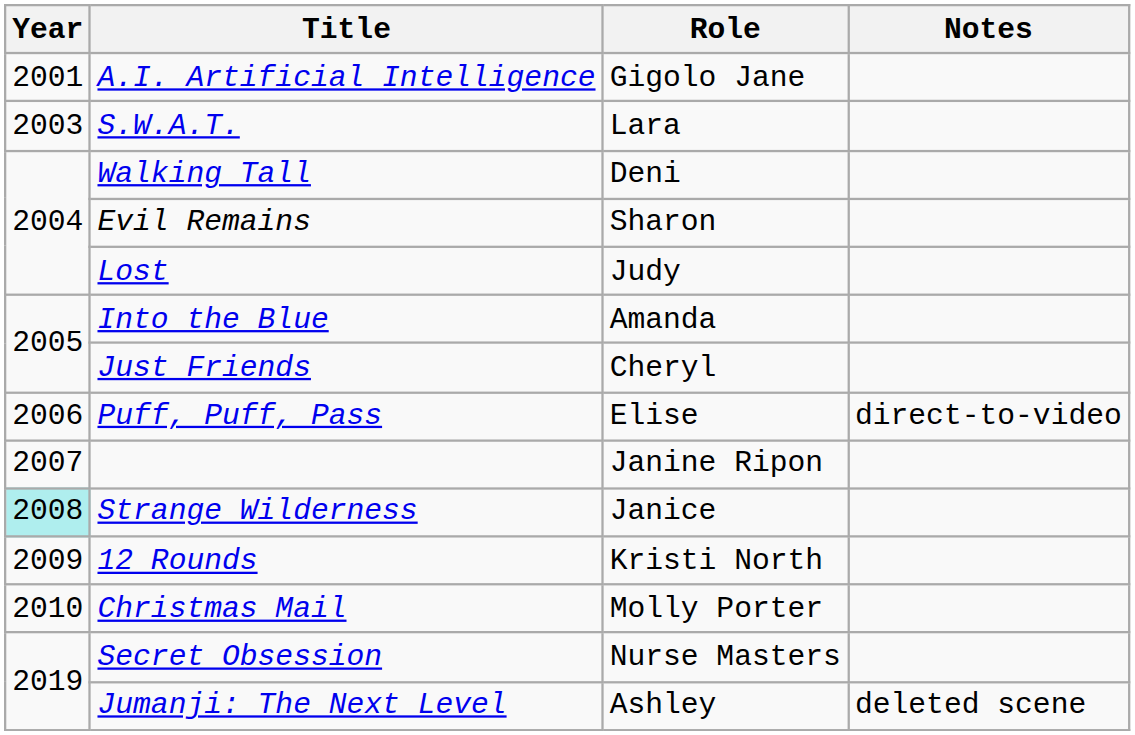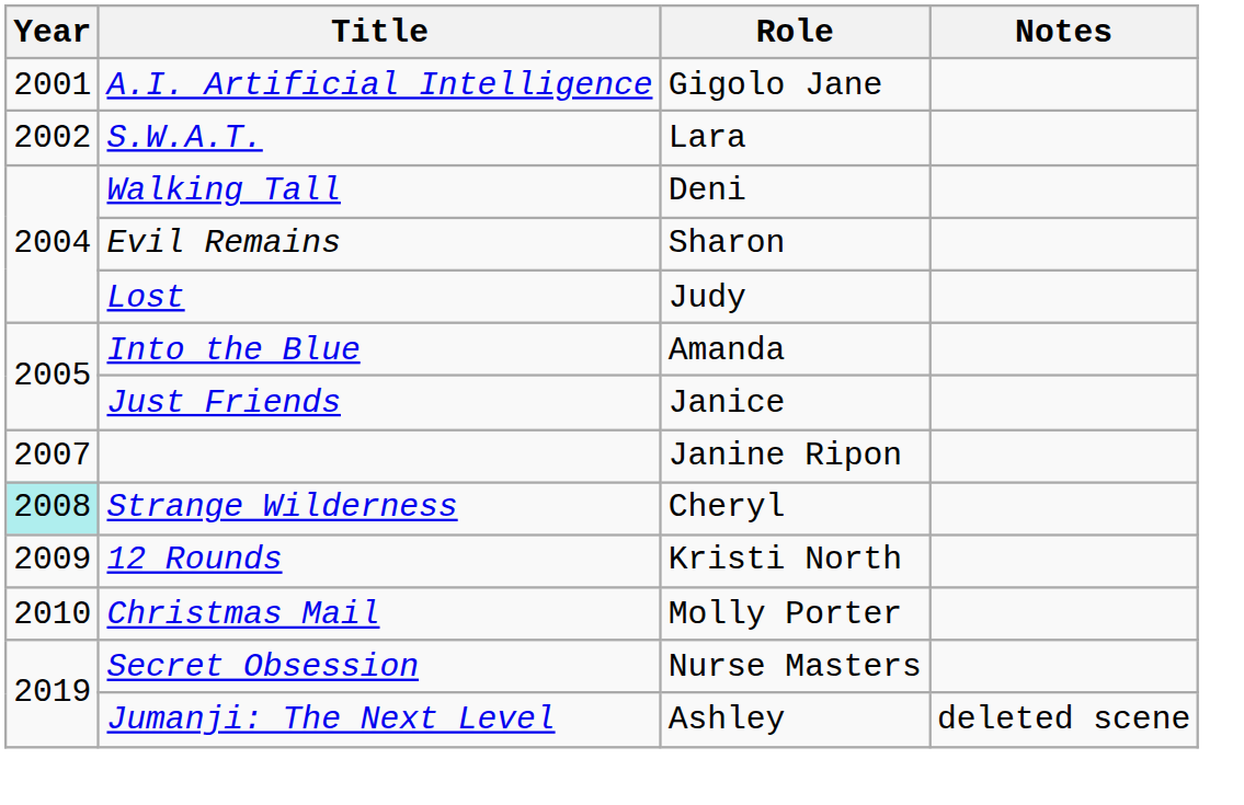 <table class="wikitable sortable">
 <tr>
 <th>Year</th>
 <th>Title</th>
 <th>Role</th>
 <th class="unsortable">Notes</th>
 </tr>
 <tr>
 <td>2001</td>
 <td><em><a href='#'>A.I. Artificial Intelligence</a></em></td>
 <td>Gigolo Jane</td>
 <td></td>
 </tr>
 <tr>
-<td>2003</td>
+<td>2002</td>
 <td><em><a href='#'>S.W.A.T.</a></em></td>
 <td>Lara</td>
 <td></td>
 </tr>
 <tr>
 <td rowspan=3>2004</td>
 <td><em><a href='#'>Walking Tall</a></em></td>
 <td>Deni</td>
 <td></td>
 </tr>
 <tr>
 <td><em>Evil Remains</em></td>
 <td>Sharon</td>
 <td></td>
 </tr>
 <tr>
 <td><em><a href='#'>Lost</a></em></td>
 <td>Judy</td>
 <td></td>
 </tr>
 <tr>
 <td rowspan=2>2005</td>
 <td><em><a href='#'>Into the Blue</a></em></td>
 <td>Amanda</td>
 <td></td>
 </tr>
 <tr>
 <td><em><a href='#'>Just Friends</a></em></td>
-<td>Cheryl</td>
+<td>Janice</td>
 <td></td>
-</tr>
-<tr>
-<td>2006</td>
-<td><em><a href='#'>Puff, Puff, Pass</a></em></td>
-<td>Elise</td>
-<td>direct-to-video</td>
 </tr>
 <tr>
 <td>2007</td>
 <td><em></em></td>
 <td>Janine Ripon</td>
 <td></td>
 </tr>
 <tr>
 <td style="background: paleturquoise;">2008</td>
 <td><em><a href='#'>Strange Wilderness</a></em></td>
-<td>Janice</td>
+<td>Cheryl</td>
 <td></td>
 </tr>
 <tr>
 <td>2009</td>
 <td><em><a href='#'>12 Rounds</a></em></td>
 <td>Kristi North</td>
 <td></td>
 </tr>
 <tr>
 <td>2010</td>
 <td><em><a href='#'>Christmas Mail</a></em></td>
 <td>Molly Porter</td>
 <td></td>
 </tr>
 <tr>
 <td rowspan=2>2019</td>
 <td><em><a href='#'>Secret Obsession</a></em></td>
 <td>Nurse Masters</td>
 <td></td>
 </tr>
 <tr>
 <td><em><a href='#'>Jumanji: The Next Level</a></em></td>
 <td>Ashley</td>
 <td>deleted scene</td>
 </tr>
 </table>
